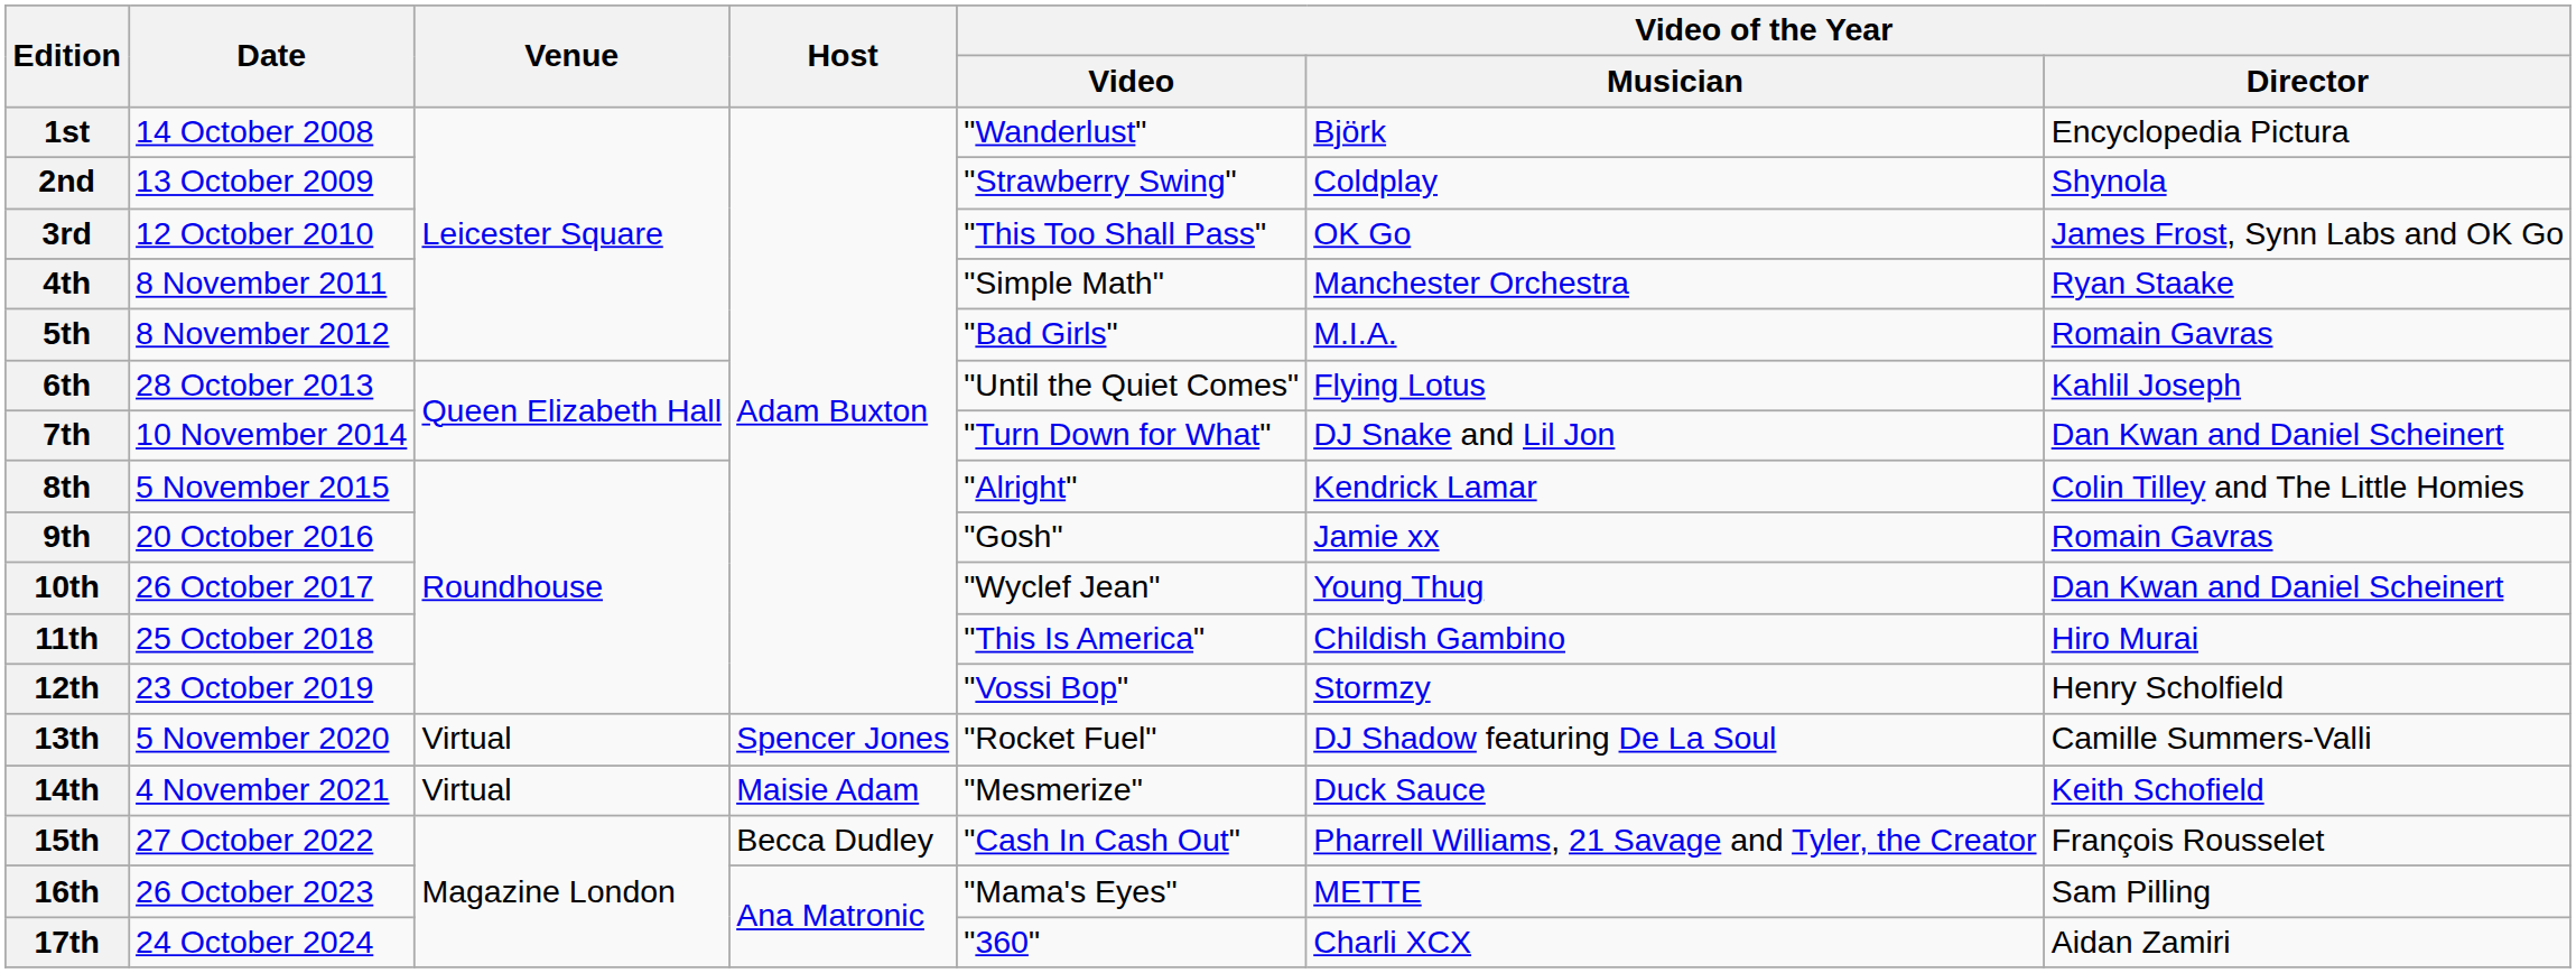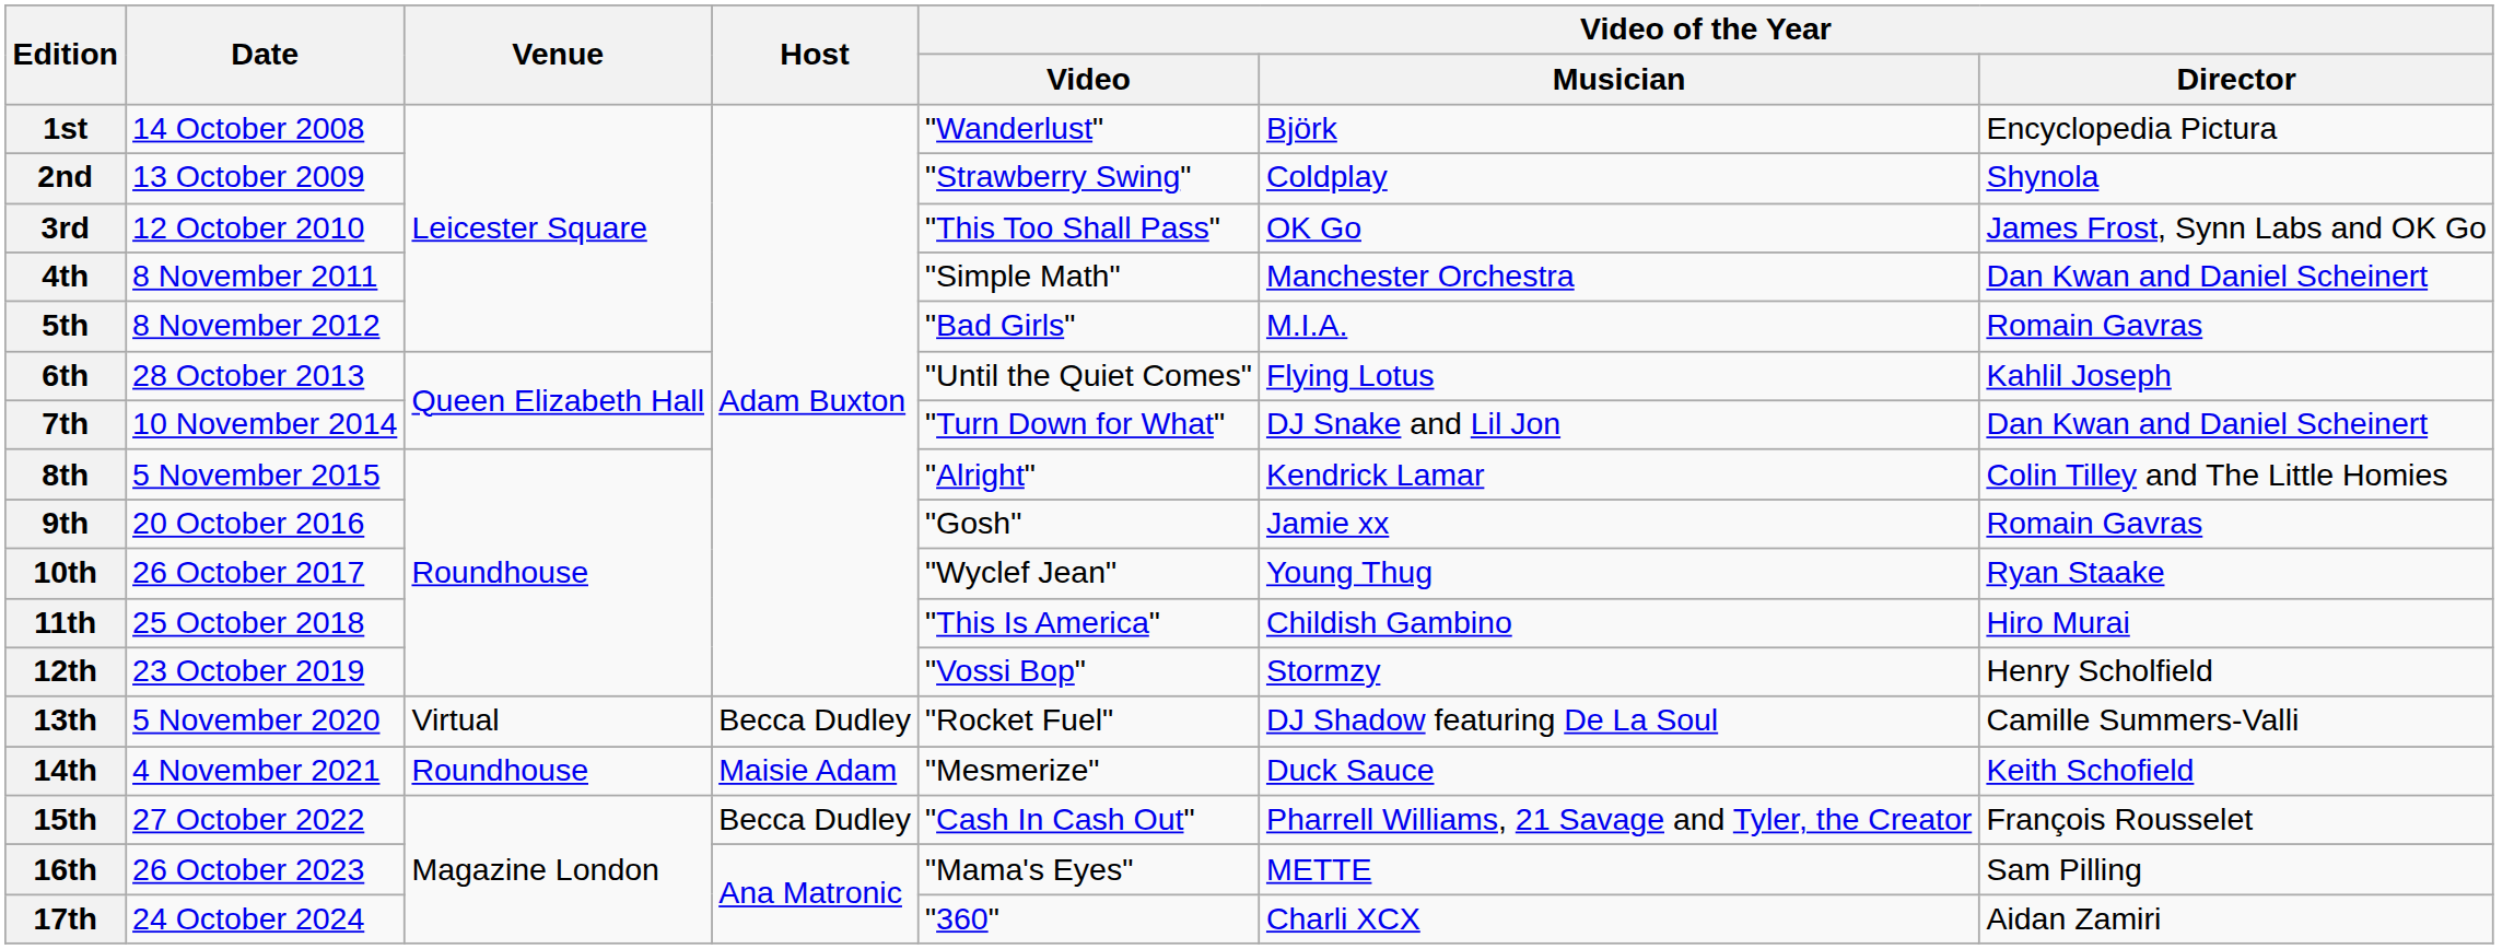 <table class="wikitable plainrowheaders">
 <tr>
 <th rowspan="2">Edition</th>
 <th rowspan="2">Date</th>
 <th rowspan="2">Venue</th>
 <th rowspan="2">Host</th>
 <th colspan="3">Video of the Year</th>
 </tr>
 <tr>
 <th>Video</th>
 <th>Musician</th>
 <th>Director</th>
 </tr>
 <tr>
 <th>1st</th>
 <td><a href='#'>14 October 2008</a></td>
 <td rowspan="5"><a href='#'>Leicester Square</a></td>
 <td rowspan="12"><a href='#'>Adam Buxton</a></td>
 <td>"<a href='#'>Wanderlust</a>"</td>
 <td><a href='#'>Björk</a></td>
 <td>Encyclopedia Pictura</td>
 </tr>
 <tr>
 <th>2nd</th>
 <td><a href='#'>13 October 2009</a></td>
 <td>"<a href='#'>Strawberry Swing</a>"</td>
 <td><a href='#'>Coldplay</a></td>
 <td><a href='#'>Shynola</a></td>
 </tr>
 <tr>
 <th>3rd</th>
 <td><a href='#'>12 October 2010</a></td>
 <td>"<a href='#'>This Too Shall Pass</a>"</td>
 <td><a href='#'>OK Go</a></td>
 <td><a href='#'>James Frost</a>, Synn Labs and OK Go</td>
 </tr>
 <tr>
 <th>4th</th>
 <td><a href='#'>8 November 2011</a></td>
 <td>"Simple Math"</td>
 <td><a href='#'>Manchester Orchestra</a></td>
-<td><a href='#'>Ryan Staake</a></td>
+<td><a href='#'>Dan Kwan and Daniel Scheinert</a></td>
 </tr>
 <tr>
 <th>5th</th>
 <td><a href='#'>8 November 2012</a></td>
 <td>"<a href='#'>Bad Girls</a>"</td>
 <td><a href='#'>M.I.A.</a></td>
 <td><a href='#'>Romain Gavras</a></td>
 </tr>
 <tr>
 <th>6th</th>
 <td><a href='#'>28 October 2013</a></td>
 <td rowspan="2"><a href='#'>Queen Elizabeth Hall</a></td>
 <td>"Until the Quiet Comes"</td>
 <td><a href='#'>Flying Lotus</a></td>
 <td><a href='#'>Kahlil Joseph</a></td>
 </tr>
 <tr>
 <th>7th</th>
 <td><a href='#'>10 November 2014</a></td>
 <td>"<a href='#'>Turn Down for What</a>"</td>
 <td><a href='#'>DJ Snake</a> and <a href='#'>Lil Jon</a></td>
 <td><a href='#'>Dan Kwan and Daniel Scheinert</a></td>
 </tr>
 <tr>
 <th>8th</th>
 <td><a href='#'>5 November 2015</a></td>
 <td rowspan="5"><a href='#'>Roundhouse</a></td>
 <td>"<a href='#'>Alright</a>"</td>
 <td><a href='#'>Kendrick Lamar</a></td>
 <td><a href='#'>Colin Tilley</a> and The Little Homies</td>
 </tr>
 <tr>
 <th>9th</th>
 <td><a href='#'>20 October 2016</a></td>
 <td>"Gosh"</td>
 <td><a href='#'>Jamie xx</a></td>
 <td><a href='#'>Romain Gavras</a></td>
 </tr>
 <tr>
 <th>10th</th>
 <td><a href='#'>26 October 2017</a></td>
 <td>"Wyclef Jean"</td>
 <td><a href='#'>Young Thug</a></td>
-<td><a href='#'>Dan Kwan and Daniel Scheinert</a></td>
+<td><a href='#'>Ryan Staake</a></td>
 </tr>
 <tr>
 <th>11th</th>
 <td><a href='#'>25 October 2018</a></td>
 <td>"<a href='#'>This Is America</a>"</td>
 <td><a href='#'>Childish Gambino</a></td>
 <td><a href='#'>Hiro Murai</a></td>
 </tr>
 <tr>
 <th>12th</th>
 <td><a href='#'>23 October 2019</a></td>
 <td>"<a href='#'>Vossi Bop</a>"</td>
 <td><a href='#'>Stormzy</a></td>
 <td>Henry Scholfield</td>
 </tr>
 <tr>
 <th>13th</th>
 <td><a href='#'>5 November 2020</a></td>
 <td>Virtual</td>
-<td><a href='#'>Spencer Jones</a></td>
+<td>Becca Dudley</td>
 <td>"Rocket Fuel"</td>
 <td><a href='#'>DJ Shadow</a> featuring <a href='#'>De La Soul</a></td>
 <td>Camille Summers-Valli</td>
 </tr>
 <tr>
 <th>14th</th>
 <td><a href='#'>4 November 2021</a></td>
-<td>Virtual</td>
+<td><a href='#'>Roundhouse</a></td>
 <td><a href='#'>Maisie Adam</a></td>
 <td>"Mesmerize"</td>
 <td><a href='#'>Duck Sauce</a></td>
 <td><a href='#'>Keith Schofield</a></td>
 </tr>
 <tr>
 <th>15th</th>
 <td><a href='#'>27 October 2022</a></td>
 <td rowspan="3">Magazine London</td>
 <td>Becca Dudley</td>
 <td>"<a href='#'>Cash In Cash Out</a>"</td>
 <td><a href='#'>Pharrell Williams</a>, <a href='#'>21 Savage</a> and <a href='#'>Tyler, the Creator</a></td>
 <td>François Rousselet</td>
 </tr>
 <tr>
 <th>16th</th>
 <td><a href='#'>26 October 2023</a></td>
 <td rowspan=2><a href='#'>Ana Matronic</a></td>
 <td>"Mama's Eyes"</td>
 <td><a href='#'>METTE</a></td>
 <td>Sam Pilling</td>
 </tr>
 <tr>
 <th>17th</th>
 <td><a href='#'>24 October 2024</a></td>
 <td>"<a href='#'>360</a>"</td>
 <td><a href='#'>Charli XCX</a></td>
 <td>Aidan Zamiri</td>
 </tr>
 </table>
